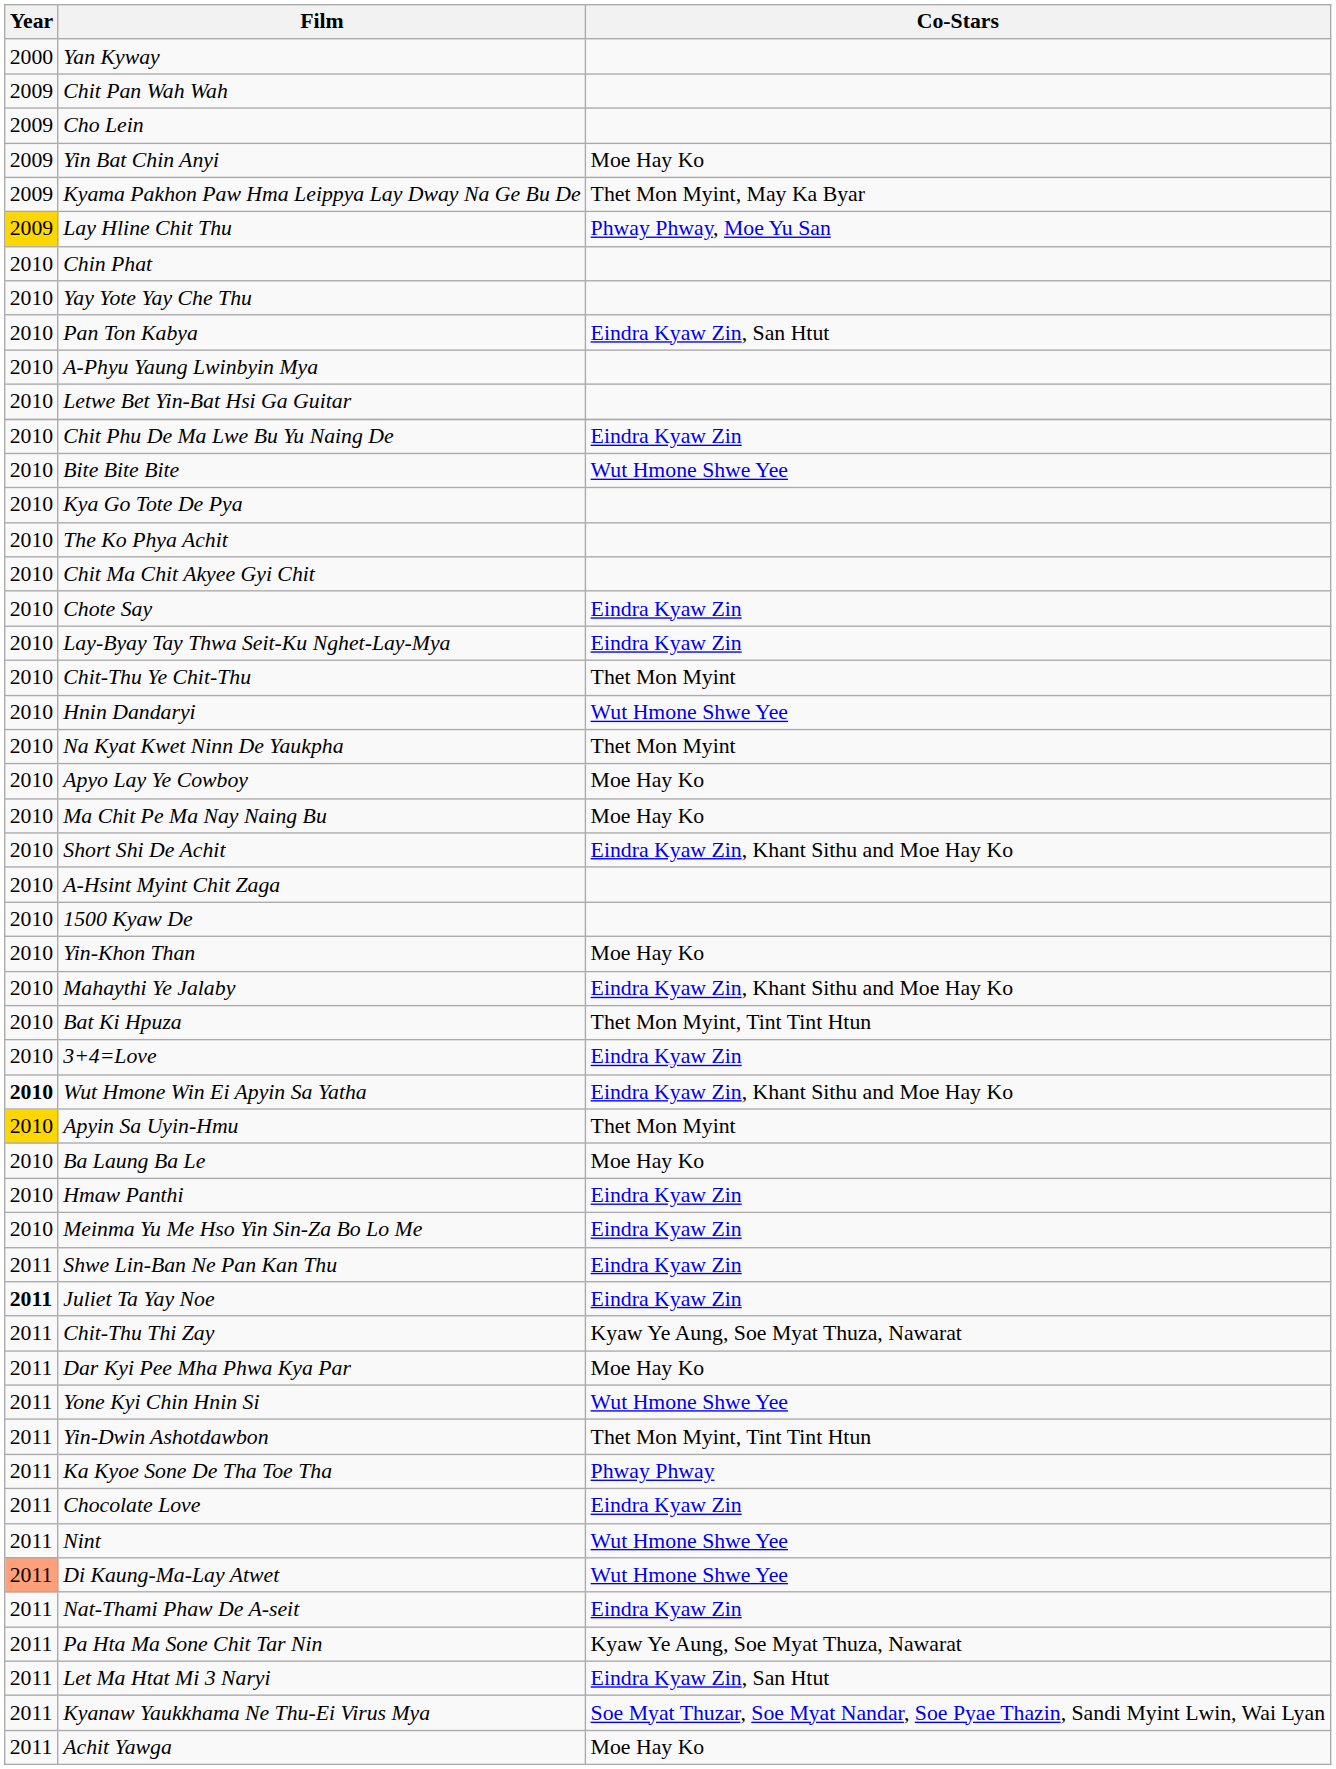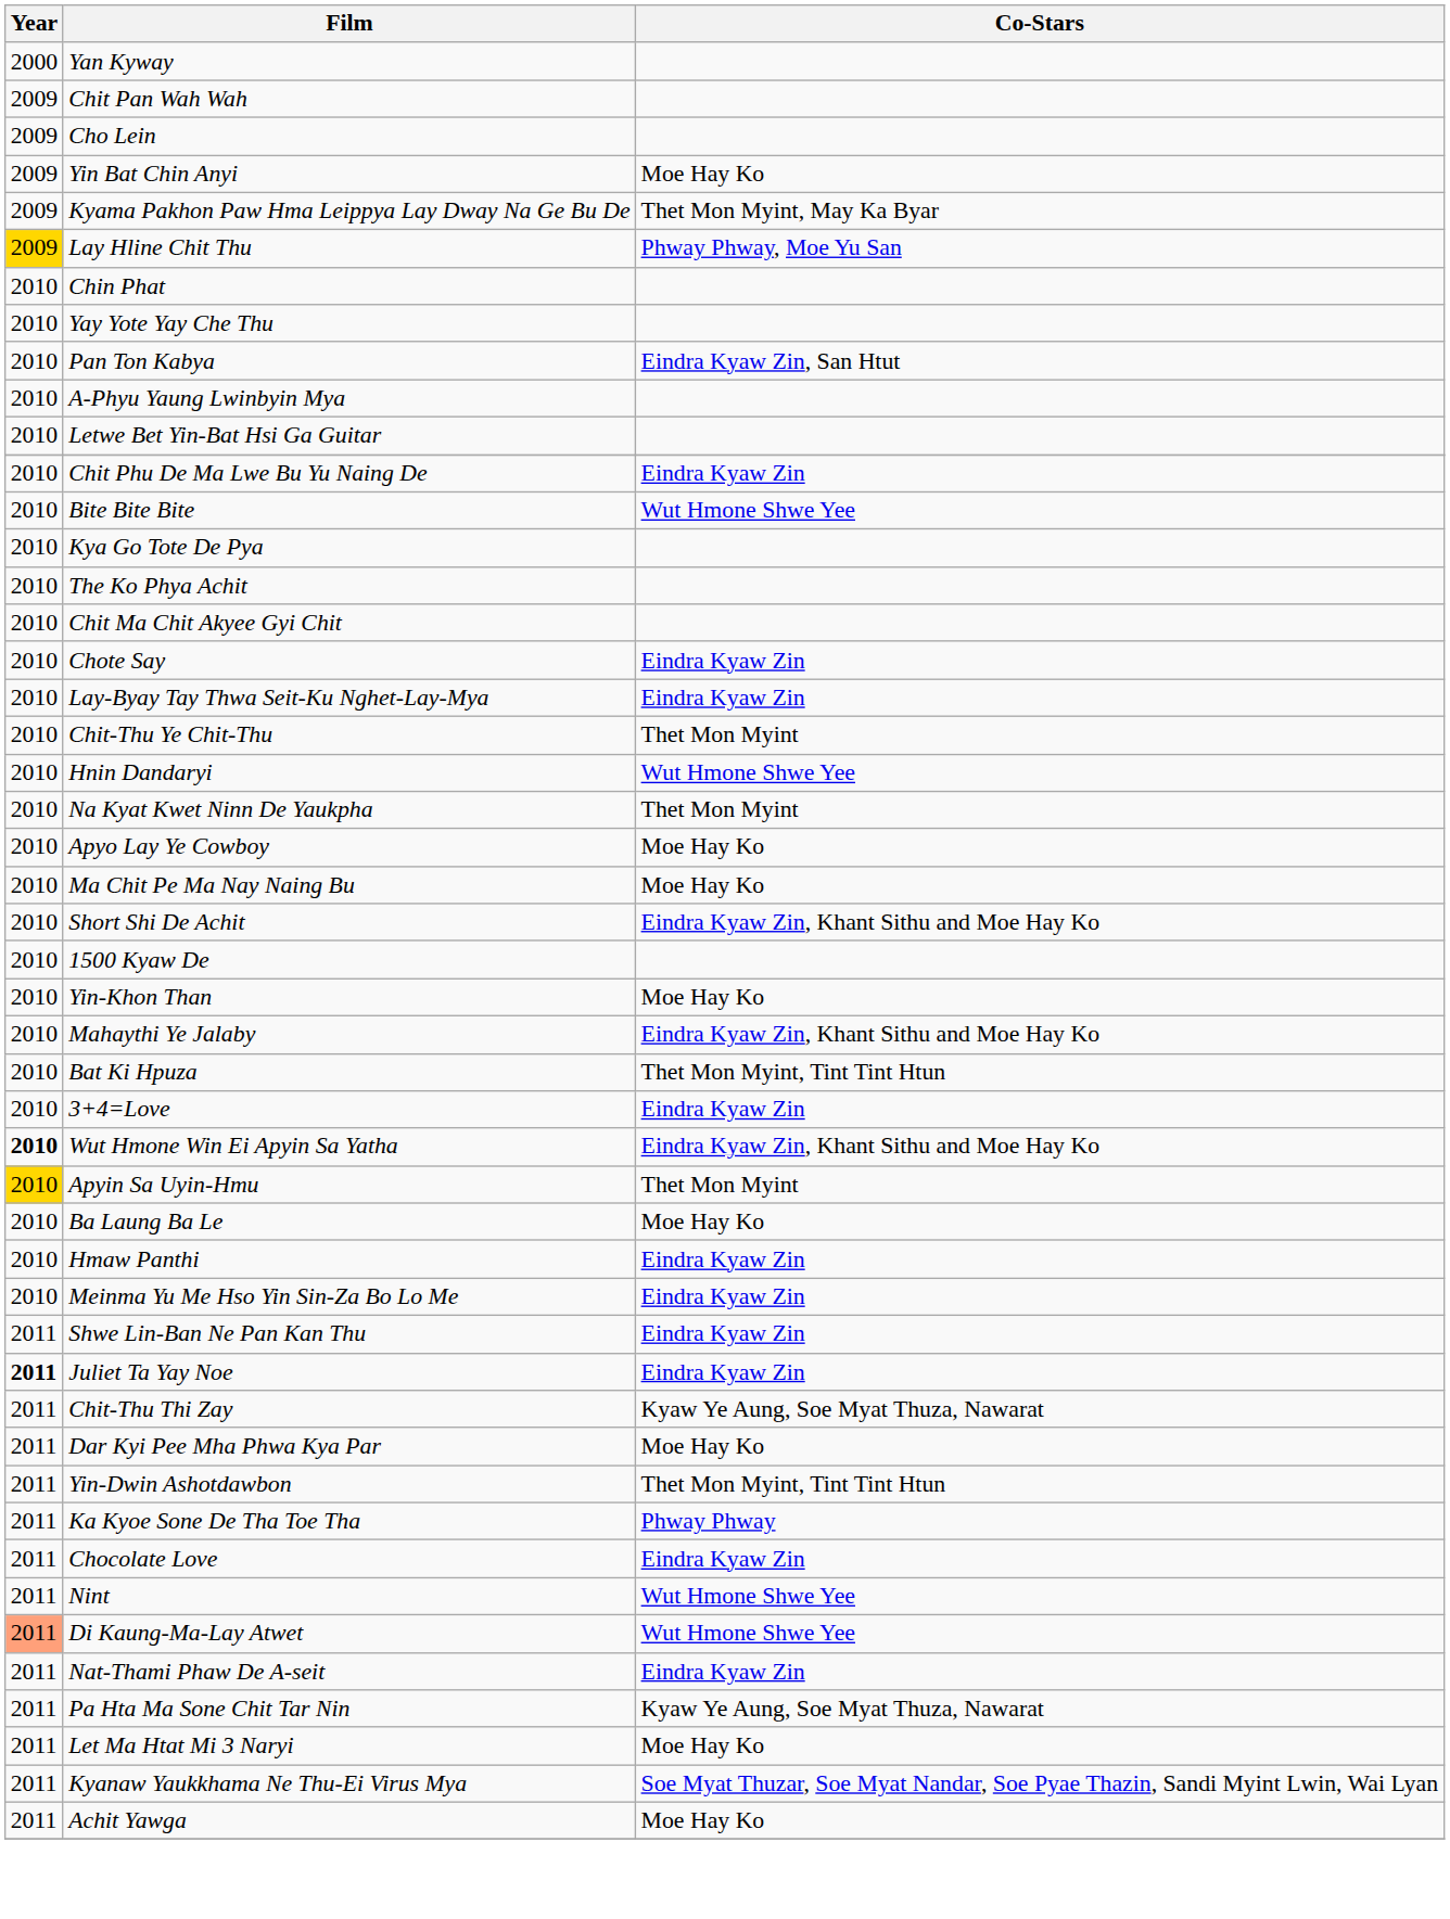 <table class="wikitable sortable">
 <tr>
 <th>Year</th>
 <th>Film</th>
 <th>Co-Stars</th>
 </tr>
 <tr>
 <td>2000</td>
 <td><em>Yan Kyway</em></td>
 <td></td>
 </tr>
 <tr>
 <td>2009</td>
 <td><em>Chit Pan Wah Wah</em></td>
 <td></td>
 </tr>
 <tr>
 <td>2009</td>
 <td><em>Cho Lein</em></td>
 <td></td>
 </tr>
 <tr>
 <td>2009</td>
 <td><em>Yin Bat Chin Anyi</em></td>
 <td>Moe Hay Ko</td>
 </tr>
 <tr>
 <td>2009</td>
 <td><em>Kyama Pakhon Paw Hma Leippya Lay Dway Na Ge Bu De</em></td>
 <td>Thet Mon Myint, May Ka Byar</td>
 </tr>
 <tr>
 <td style="background: gold;">2009</td>
 <td><em>Lay Hline Chit Thu</em></td>
 <td><a href='#'>Phway Phway</a>, <a href='#'>Moe Yu San</a></td>
 </tr>
 <tr>
 <td>2010</td>
 <td><em>Chin Phat</em></td>
 <td></td>
 </tr>
 <tr>
 <td>2010</td>
 <td><em>Yay Yote Yay Che Thu</em></td>
 <td></td>
 </tr>
 <tr>
 <td>2010</td>
 <td><em>Pan Ton Kabya</em></td>
 <td><a href='#'>Eindra Kyaw Zin</a>, San Htut</td>
 </tr>
 <tr>
 <td>2010</td>
 <td><em>A-Phyu Yaung Lwinbyin Mya</em></td>
 <td></td>
 </tr>
 <tr>
 <td>2010</td>
 <td><em>Letwe Bet Yin-Bat Hsi Ga Guitar</em></td>
 <td></td>
 </tr>
 <tr>
 </tr>
 <tr>
 <td>2010</td>
 <td><em>Chit Phu De Ma Lwe Bu Yu Naing De</em></td>
 <td><a href='#'>Eindra Kyaw Zin</a></td>
 </tr>
 <tr>
 <td>2010</td>
 <td><em>Bite Bite Bite</em></td>
 <td><a href='#'>Wut Hmone Shwe Yee</a></td>
 </tr>
 <tr>
 <td>2010</td>
 <td><em>Kya Go Tote De Pya</em></td>
 <td></td>
 </tr>
 <tr>
 <td>2010</td>
 <td><em>The Ko Phya Achit</em></td>
 <td></td>
 </tr>
 <tr>
 <td>2010</td>
 <td><em>Chit Ma Chit Akyee Gyi Chit</em></td>
 <td></td>
 </tr>
 <tr>
 <td>2010</td>
 <td><em>Chote Say</em></td>
 <td><a href='#'>Eindra Kyaw Zin</a></td>
 </tr>
 <tr>
 <td>2010</td>
 <td><em>Lay-Byay Tay Thwa Seit-Ku Nghet-Lay-Mya</em></td>
 <td><a href='#'>Eindra Kyaw Zin</a></td>
 </tr>
 <tr>
 <td>2010</td>
 <td><em>Chit-Thu Ye Chit-Thu</em></td>
 <td>Thet Mon Myint</td>
 </tr>
 <tr>
 <td>2010</td>
 <td><em>Hnin Dandaryi</em></td>
 <td><a href='#'>Wut Hmone Shwe Yee</a></td>
 </tr>
 <tr>
 <td>2010</td>
 <td><em>Na Kyat Kwet Ninn De Yaukpha</em></td>
 <td>Thet Mon Myint</td>
 </tr>
 <tr>
 <td>2010</td>
 <td><em>Apyo Lay Ye Cowboy</em></td>
 <td>Moe Hay Ko</td>
 </tr>
 <tr>
 <td>2010</td>
 <td><em>Ma Chit Pe Ma Nay Naing Bu</em></td>
 <td>Moe Hay Ko</td>
 </tr>
 <tr>
 <td>2010</td>
 <td><em>Short Shi De Achit</em></td>
 <td><a href='#'>Eindra Kyaw Zin</a>, Khant Sithu and Moe Hay Ko</td>
 </tr>
 <tr>
 <td>2010</td>
-<td><em>A-Hsint Myint Chit Zaga</em></td>
-<td></td>
-</tr>
-<tr>
-<td>2010</td>
 <td><em>1500 Kyaw De</em></td>
 <td></td>
 </tr>
 <tr>
 <td>2010</td>
 <td><em>Yin-Khon Than</em></td>
 <td>Moe Hay Ko</td>
 </tr>
 <tr>
 <td>2010</td>
 <td><em>Mahaythi Ye Jalaby</em></td>
 <td><a href='#'>Eindra Kyaw Zin</a>, Khant Sithu and Moe Hay Ko</td>
 </tr>
 <tr>
 <td>2010</td>
 <td><em>Bat Ki Hpuza</em></td>
 <td>Thet Mon Myint, Tint Tint Htun</td>
 </tr>
 <tr>
 <td>2010</td>
 <td><em>3+4=Love</em></td>
 <td><a href='#'>Eindra Kyaw Zin</a></td>
 </tr>
 <tr>
 <td><strong>2010</strong></td>
 <td><em>Wut Hmone Win Ei Apyin Sa Yatha</em></td>
 <td><a href='#'>Eindra Kyaw Zin</a>, Khant Sithu and Moe Hay Ko</td>
 </tr>
 <tr>
 <td style="background: gold;">2010</td>
 <td><em>Apyin Sa Uyin-Hmu</em></td>
 <td>Thet Mon Myint</td>
 </tr>
 <tr>
 <td>2010</td>
 <td><em>Ba Laung Ba Le</em></td>
 <td>Moe Hay Ko</td>
 </tr>
 <tr>
 <td>2010</td>
 <td><em>Hmaw Panthi</em></td>
 <td><a href='#'>Eindra Kyaw Zin</a></td>
 </tr>
 <tr>
 <td>2010</td>
 <td><em>Meinma Yu Me Hso Yin Sin-Za Bo Lo Me</em></td>
 <td><a href='#'>Eindra Kyaw Zin</a></td>
 </tr>
 <tr>
 <td>2011</td>
 <td><em>Shwe Lin-Ban Ne Pan Kan Thu</em></td>
 <td><a href='#'>Eindra Kyaw Zin</a></td>
 </tr>
 <tr>
 <td><strong>2011</strong></td>
 <td><em>Juliet Ta Yay Noe</em></td>
 <td><a href='#'>Eindra Kyaw Zin</a></td>
 </tr>
 <tr>
 <td>2011</td>
 <td><em>Chit-Thu Thi Zay</em></td>
 <td>Kyaw Ye Aung, Soe Myat Thuza, Nawarat</td>
 </tr>
 <tr>
 <td>2011</td>
 <td><em>Dar Kyi Pee Mha Phwa Kya Par</em></td>
 <td>Moe Hay Ko</td>
 </tr>
 <tr>
 <td>2011</td>
-<td><em>Yone Kyi Chin Hnin Si</em></td>
-<td><a href='#'>Wut Hmone Shwe Yee</a></td>
-</tr>
-<tr>
-<td>2011</td>
 <td><em>Yin-Dwin Ashotdawbon</em></td>
 <td>Thet Mon Myint, Tint Tint Htun</td>
 </tr>
 <tr>
 <td>2011</td>
 <td><em>Ka Kyoe Sone De Tha Toe Tha</em></td>
 <td><a href='#'>Phway Phway</a></td>
 </tr>
 <tr>
 <td>2011</td>
 <td><em>Chocolate Love</em></td>
 <td><a href='#'>Eindra Kyaw Zin</a></td>
 </tr>
 <tr>
 <td>2011</td>
 <td><em>Nint</em></td>
 <td><a href='#'>Wut Hmone Shwe Yee</a></td>
 </tr>
 <tr>
 <td style="background: lightsalmon;">2011</td>
 <td><em>Di Kaung-Ma-Lay Atwet</em></td>
 <td><a href='#'>Wut Hmone Shwe Yee</a></td>
 </tr>
 <tr>
 <td>2011</td>
 <td><em>Nat-Thami Phaw De A-seit</em></td>
 <td><a href='#'>Eindra Kyaw Zin</a></td>
 </tr>
 <tr>
 <td>2011</td>
 <td><em>Pa Hta Ma Sone Chit Tar Nin</em></td>
 <td>Kyaw Ye Aung, Soe Myat Thuza, Nawarat</td>
 </tr>
 <tr>
 <td>2011</td>
 <td><em>Let Ma Htat Mi 3 Naryi</em></td>
-<td><a href='#'>Eindra Kyaw Zin</a>, San Htut</td>
+<td>Moe Hay Ko</td>
 </tr>
 <tr>
 <td>2011</td>
 <td><em>Kyanaw Yaukkhama Ne Thu-Ei Virus Mya</em></td>
 <td><a href='#'>Soe Myat Thuzar</a>, <a href='#'>Soe Myat Nandar</a>, <a href='#'>Soe Pyae Thazin</a>, Sandi Myint Lwin, Wai Lyan</td>
 </tr>
 <tr>
 <td>2011</td>
 <td><em>Achit Yawga</em></td>
 <td>Moe Hay Ko</td>
 </tr>
 <tr>
 </tr>
 </table>
